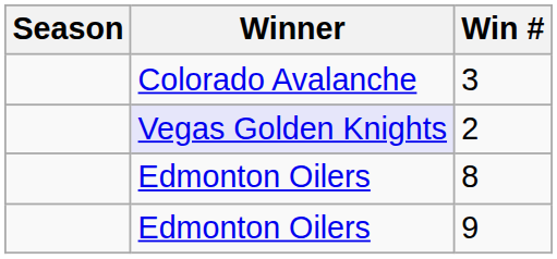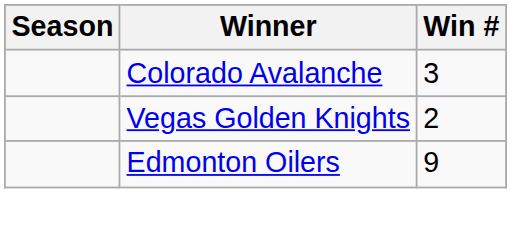 <table class="wikitable">
 <tr>
 <th>Season</th>
 <th>Winner</th>
 <th>Win #</th>
 </tr>
 <tr>
 <td></td>
 <td><a href='#'>Colorado Avalanche</a> </td>
 <td>3</td>
 </tr>
 <tr>
 <td></td>
-<td style="background: lavender;"><a href='#'>Vegas Golden Knights</a> </td>
+<td><a href='#'>Vegas Golden Knights</a> </td>
 <td>2</td>
-</tr>
-<tr>
-<td></td>
-<td><a href='#'>Edmonton Oilers</a></td>
-<td>8</td>
 </tr>
 <tr>
 <td></td>
 <td><a href='#'>Edmonton Oilers</a></td>
 <td>9</td>
 </tr>
 </table>
